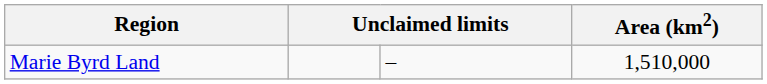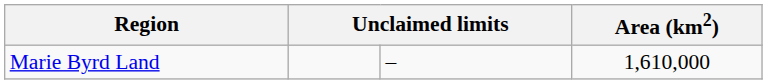 <table class="wikitable plainlinks" style="width: 90%;">
 <tr>
 <th style="width: 30%;">Region</th>
 <th style="width: 30%;" colspan="2">Unclaimed limits</th>
 <th style="width: 20%;">Area (km<sup>2</sup>)</th>
 </tr>
 <tr>
 <td><a href='#'>Marie Byrd Land</a></td>
 <td style="text-align: center;"></td>
 <td>–</td>
-<td style="text-align: center;">1,510,000</td>
+<td style="text-align: center;">1,610,000</td>
 </tr>
 </table>
